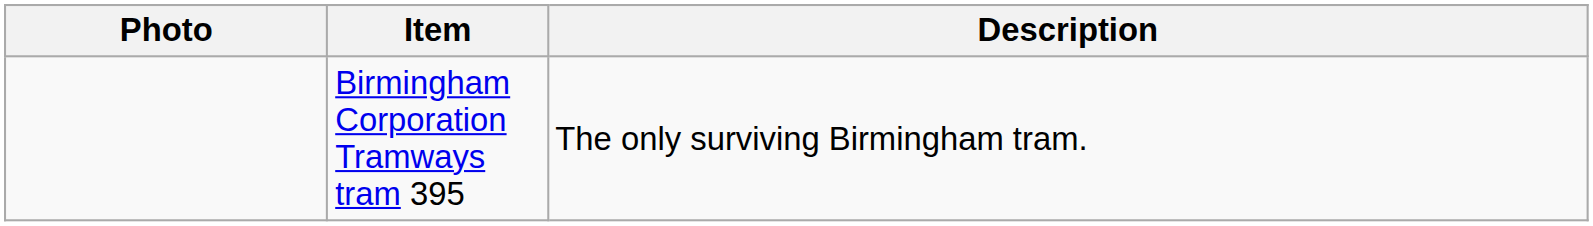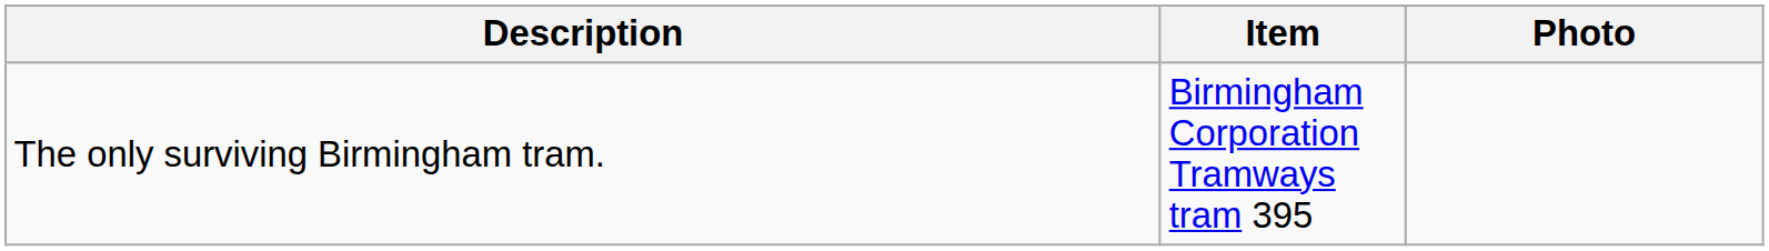 <table class="wikitable">
 <tr>
+<th style="width: 500px">Description</th>
+<th style="width: 100px;">Item</th>
 <th style="width: 150px;">Photo</th>
-<th style="width: 100px;">Item</th>
-<th style="width: 500px">Description</th>
 </tr>
 <tr>
+<td>The only surviving Birmingham tram.</td>
+<td><a href='#'>Birmingham Corporation Tramways</a> <a href='#'>tram</a> 395</td>
 <td></td>
-<td><a href='#'>Birmingham Corporation Tramways</a> <a href='#'>tram</a> 395</td>
-<td>The only surviving Birmingham tram.</td>
 </tr>
 </table>
